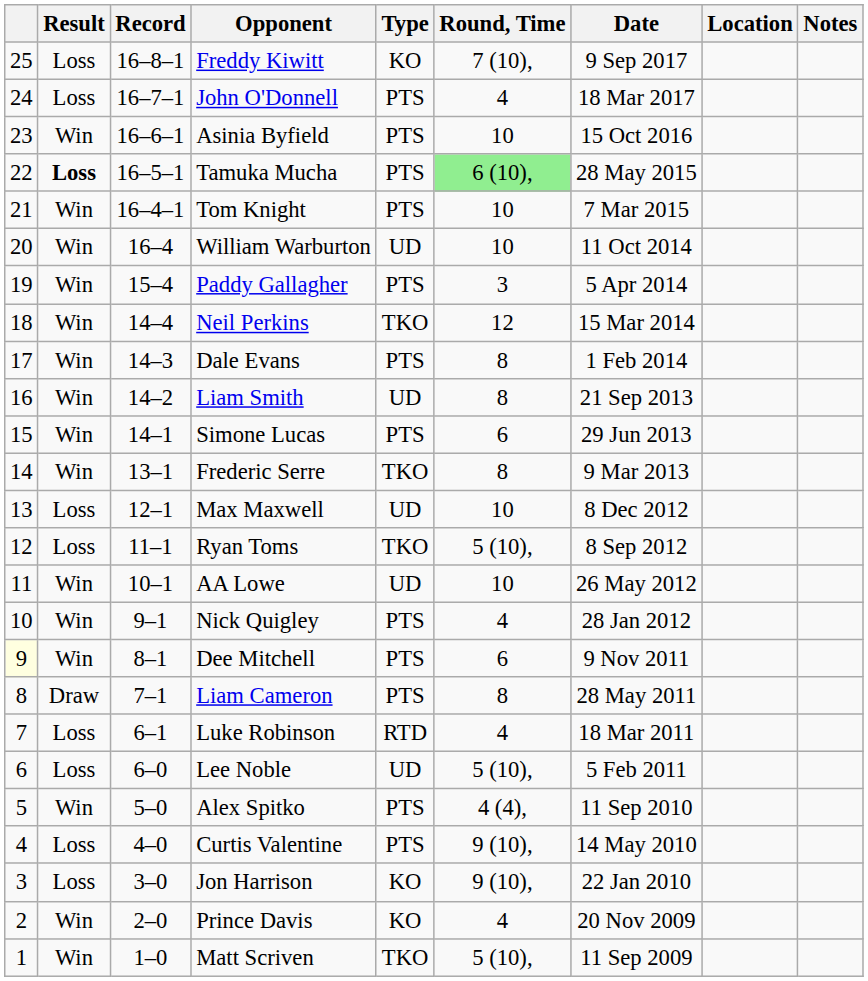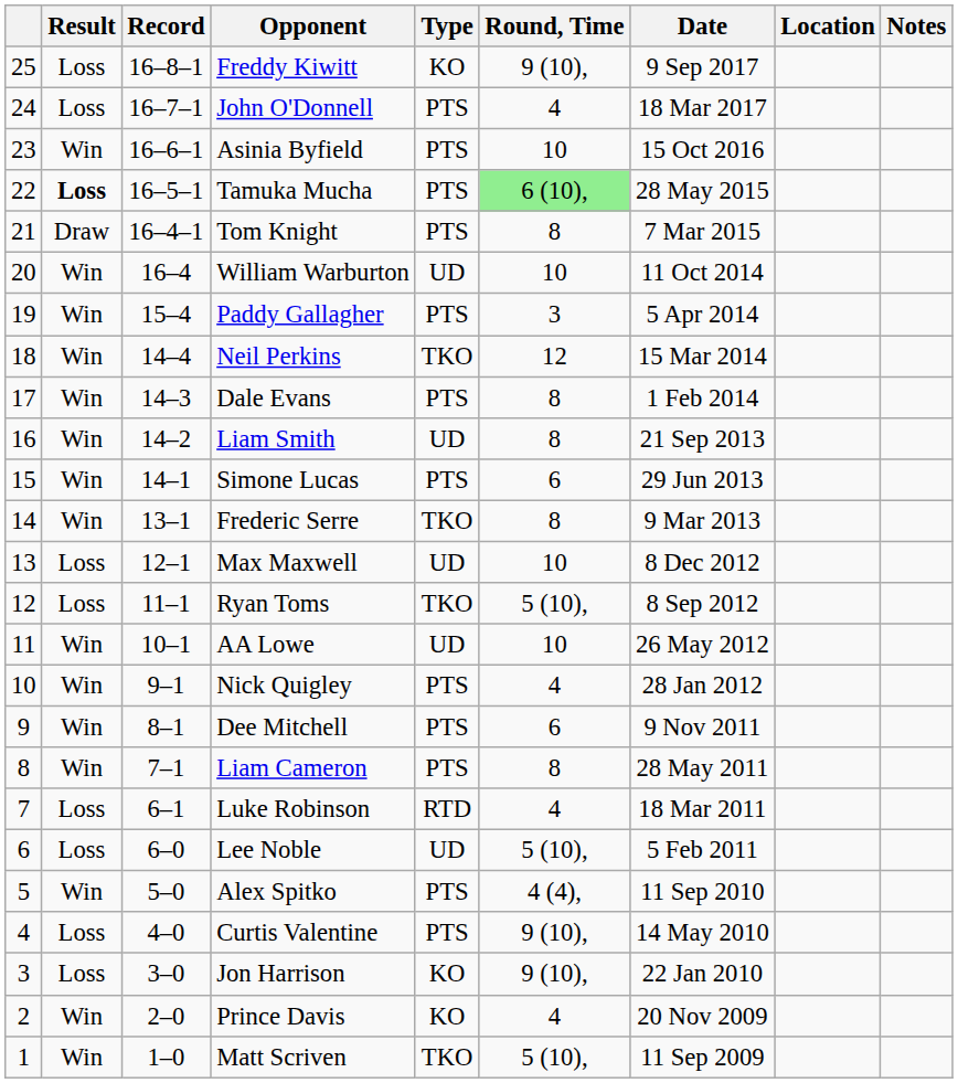 <table class="wikitable" style="text-align:center; font-size:95%">
 <tr>
 <th></th>
 <th>Result</th>
 <th>Record</th>
 <th>Opponent</th>
 <th>Type</th>
 <th>Round, Time</th>
 <th>Date</th>
 <th>Location</th>
 <th>Notes</th>
 </tr>
 <tr>
 <td>25</td>
 <td>Loss</td>
 <td>16–8–1</td>
 <td align=left><a href='#'>Freddy Kiwitt</a></td>
 <td>KO</td>
-<td>7 (10), </td>
+<td>9 (10), </td>
 <td>9 Sep 2017</td>
 <td align=left></td>
 <td align=left></td>
 </tr>
 <tr>
 <td>24</td>
 <td>Loss</td>
 <td>16–7–1</td>
 <td align=left><a href='#'>John O'Donnell</a></td>
 <td>PTS</td>
 <td>4</td>
 <td>18 Mar 2017</td>
 <td align=left></td>
 <td align=left></td>
 </tr>
 <tr>
 <td>23</td>
 <td>Win</td>
 <td>16–6–1</td>
 <td align=left>Asinia Byfield</td>
 <td>PTS</td>
 <td>10</td>
 <td>15 Oct 2016</td>
 <td align=left></td>
 <td align=left></td>
 </tr>
 <tr>
 <td>22</td>
 <td><strong>Loss</strong></td>
 <td>16–5–1</td>
 <td align=left>Tamuka Mucha</td>
 <td>PTS</td>
 <td style="background: lightgreen;">6 (10), </td>
 <td>28 May 2015</td>
 <td align=left></td>
 <td align=left></td>
 </tr>
 <tr>
 <td>21</td>
-<td>Win</td>
+<td>Draw</td>
 <td>16–4–1</td>
 <td align=left>Tom Knight</td>
 <td>PTS</td>
-<td>10</td>
+<td>8</td>
 <td>7 Mar 2015</td>
 <td align=left></td>
 <td></td>
 </tr>
 <tr>
 <td>20</td>
 <td>Win</td>
 <td>16–4</td>
 <td align=left>William Warburton</td>
 <td>UD</td>
 <td>10</td>
 <td>11 Oct 2014</td>
 <td align=left></td>
 <td></td>
 </tr>
 <tr>
 <td>19</td>
 <td>Win</td>
 <td>15–4</td>
 <td align=left><a href='#'>Paddy Gallagher</a></td>
 <td>PTS</td>
 <td>3</td>
 <td>5 Apr 2014</td>
 <td align=left></td>
 <td align=left></td>
 </tr>
 <tr>
 <td>18</td>
 <td>Win</td>
 <td>14–4</td>
 <td align=left><a href='#'>Neil Perkins</a></td>
 <td>TKO</td>
 <td>12</td>
 <td>15 Mar 2014</td>
 <td align=left></td>
 <td></td>
 </tr>
 <tr>
 <td>17</td>
 <td>Win</td>
 <td>14–3</td>
 <td align=left>Dale Evans</td>
 <td>PTS</td>
 <td>8</td>
 <td>1 Feb 2014</td>
 <td align=left></td>
 <td></td>
 </tr>
 <tr>
 <td>16</td>
 <td>Win</td>
 <td>14–2</td>
 <td align=left><a href='#'>Liam Smith</a></td>
 <td>UD</td>
 <td>8</td>
 <td>21 Sep 2013</td>
 <td align=left></td>
 <td align=left></td>
 </tr>
 <tr>
 <td>15</td>
 <td>Win</td>
 <td>14–1</td>
 <td align=left>Simone Lucas</td>
 <td>PTS</td>
 <td>6</td>
 <td>29 Jun 2013</td>
 <td align=left></td>
 <td></td>
 </tr>
 <tr>
 <td>14</td>
 <td>Win</td>
 <td>13–1</td>
 <td align=left>Frederic Serre</td>
 <td>TKO</td>
 <td>8</td>
 <td>9 Mar 2013</td>
 <td align=left></td>
 <td></td>
 </tr>
 <tr>
 <td>13</td>
 <td>Loss</td>
 <td>12–1</td>
 <td align=left>Max Maxwell</td>
 <td>UD</td>
 <td>10</td>
 <td>8 Dec 2012</td>
 <td align=left></td>
 <td align=left></td>
 </tr>
 <tr>
 <td>12</td>
 <td>Loss</td>
 <td>11–1</td>
 <td align=left>Ryan Toms</td>
 <td>TKO</td>
 <td>5 (10), </td>
 <td>8 Sep 2012</td>
 <td align=left></td>
 <td align=left></td>
 </tr>
 <tr>
 <td>11</td>
 <td>Win</td>
 <td>10–1</td>
 <td align=left>AA Lowe</td>
 <td>UD</td>
 <td>10</td>
 <td>26 May 2012</td>
 <td align=left></td>
 <td align=left></td>
 </tr>
 <tr>
 <td>10</td>
 <td>Win</td>
 <td>9–1</td>
 <td align=left>Nick Quigley</td>
 <td>PTS</td>
 <td>4</td>
 <td>28 Jan 2012</td>
 <td align=left></td>
 <td align=left></td>
 </tr>
 <tr>
-<td style="background: lightyellow;">9</td>
+<td>9</td>
 <td>Win</td>
 <td>8–1</td>
 <td align=left>Dee Mitchell</td>
 <td>PTS</td>
 <td>6</td>
 <td>9 Nov 2011</td>
 <td align=left></td>
 <td></td>
 </tr>
 <tr>
 <td>8</td>
-<td>Draw</td>
+<td>Win</td>
 <td>7–1</td>
 <td align=left><a href='#'>Liam Cameron</a></td>
 <td>PTS</td>
 <td>8</td>
 <td>28 May 2011</td>
 <td align=left></td>
 <td></td>
 </tr>
 <tr>
 <td>7</td>
 <td>Loss</td>
 <td>6–1</td>
 <td align=left>Luke Robinson</td>
 <td>RTD</td>
 <td>4</td>
 <td>18 Mar 2011</td>
 <td align=left></td>
 <td></td>
 </tr>
 <tr>
 <td>6</td>
 <td>Loss</td>
 <td>6–0</td>
 <td align=left>Lee Noble</td>
 <td>UD</td>
 <td>5 (10), </td>
 <td>5 Feb 2011</td>
 <td align=left></td>
 <td></td>
 </tr>
 <tr>
 <td>5</td>
 <td>Win</td>
 <td>5–0</td>
 <td align=left>Alex Spitko</td>
 <td>PTS</td>
 <td>4 (4), </td>
 <td>11 Sep 2010</td>
 <td align=left></td>
 <td></td>
 </tr>
 <tr>
 <td>4</td>
 <td>Loss</td>
 <td>4–0</td>
 <td align=left>Curtis Valentine</td>
 <td>PTS</td>
 <td>9 (10), </td>
 <td>14 May 2010</td>
 <td align=left></td>
 <td></td>
 </tr>
 <tr>
 <td>3</td>
 <td>Loss</td>
 <td>3–0</td>
 <td align=left>Jon Harrison</td>
 <td>KO</td>
 <td>9 (10), </td>
 <td>22 Jan 2010</td>
 <td align=left></td>
 <td></td>
 </tr>
 <tr>
 <td>2</td>
 <td>Win</td>
 <td>2–0</td>
 <td align=left>Prince Davis</td>
 <td>KO</td>
 <td>4</td>
 <td>20 Nov 2009</td>
 <td align=left></td>
 <td></td>
 </tr>
 <tr>
 <td>1</td>
 <td>Win</td>
 <td>1–0</td>
 <td align=left>Matt Scriven</td>
 <td>TKO</td>
 <td>5 (10), </td>
 <td>11 Sep 2009</td>
 <td align=left></td>
 <td></td>
 </tr>
 </table>
